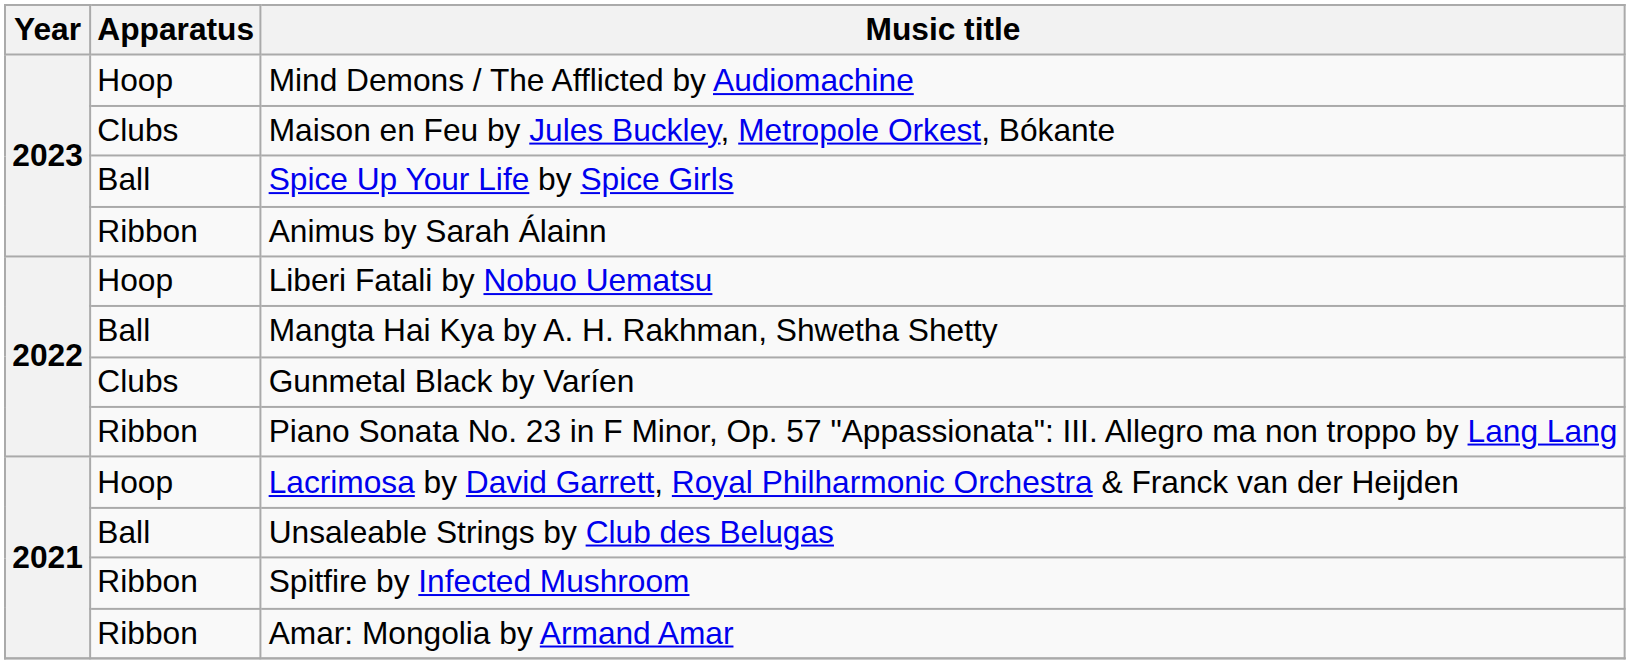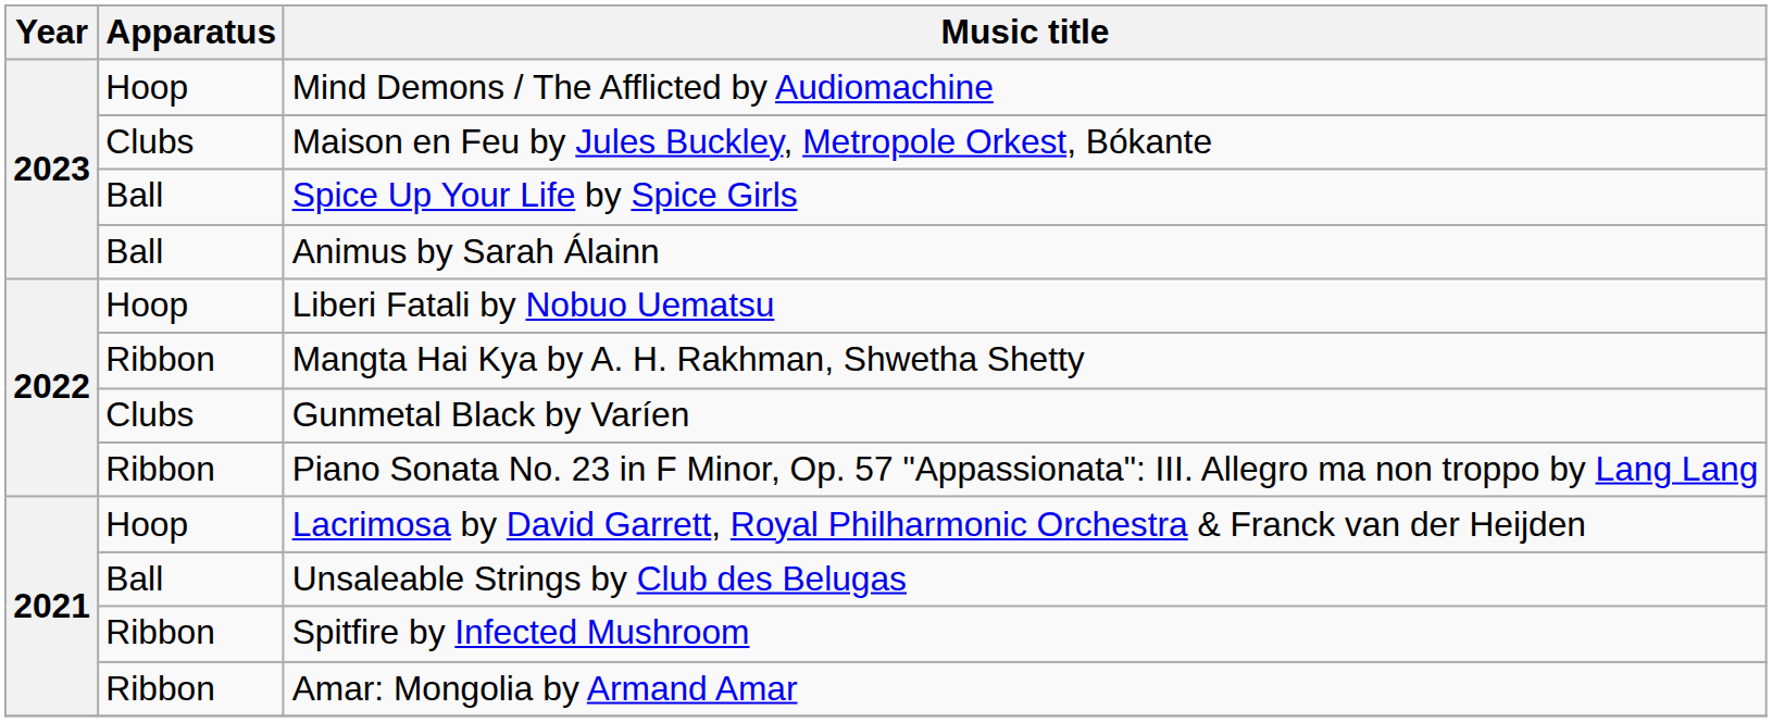 <table class="wikitable plainrowheaders">
 <tr>
 <th scope=col>Year</th>
 <th scope=col>Apparatus</th>
 <th scope=col>Music title</th>
 </tr>
 <tr>
 <th scope=row rowspan=4>2023</th>
 <td>Hoop</td>
 <td>Mind Demons / The Afflicted by <a href='#'>Audiomachine</a></td>
 </tr>
 <tr>
 <td>Clubs</td>
 <td>Maison en Feu by <a href='#'>Jules Buckley</a>, <a href='#'>Metropole Orkest</a>, Bókante</td>
 </tr>
 <tr>
 <td>Ball</td>
 <td><a href='#'>Spice Up Your Life</a> by <a href='#'>Spice Girls</a></td>
 </tr>
 <tr>
-<td>Ribbon</td>
+<td>Ball</td>
 <td>Animus by Sarah Álainn</td>
 </tr>
 <tr>
 <th scope=row rowspan=4>2022</th>
 <td>Hoop</td>
 <td>Liberi Fatali by <a href='#'>Nobuo Uematsu</a></td>
 </tr>
 <tr>
-<td>Ball</td>
+<td>Ribbon</td>
 <td>Mangta Hai Kya by A. H. Rakhman, Shwetha Shetty</td>
 </tr>
 <tr>
 <td>Clubs</td>
 <td>Gunmetal Black by Varíen</td>
 </tr>
 <tr>
 <td>Ribbon</td>
 <td>Piano Sonata No. 23 in F Minor, Op. 57 "Appassionata": III. Allegro ma non troppo by <a href='#'>Lang Lang</a></td>
 </tr>
 <tr>
 <th scope=row rowspan=4>2021</th>
 <td>Hoop</td>
 <td><a href='#'>Lacrimosa</a> by <a href='#'>David Garrett</a>, <a href='#'>Royal Philharmonic Orchestra</a> & Franck van der Heijden</td>
 </tr>
 <tr>
 <td>Ball</td>
 <td>Unsaleable Strings by <a href='#'>Club des Belugas</a></td>
 </tr>
 <tr>
 <td>Ribbon</td>
 <td>Spitfire by <a href='#'>Infected Mushroom</a></td>
 </tr>
 <tr>
 <td>Ribbon</td>
 <td>Amar: Mongolia by <a href='#'>Armand Amar</a></td>
 </tr>
 <tr>
 </tr>
 </table>
